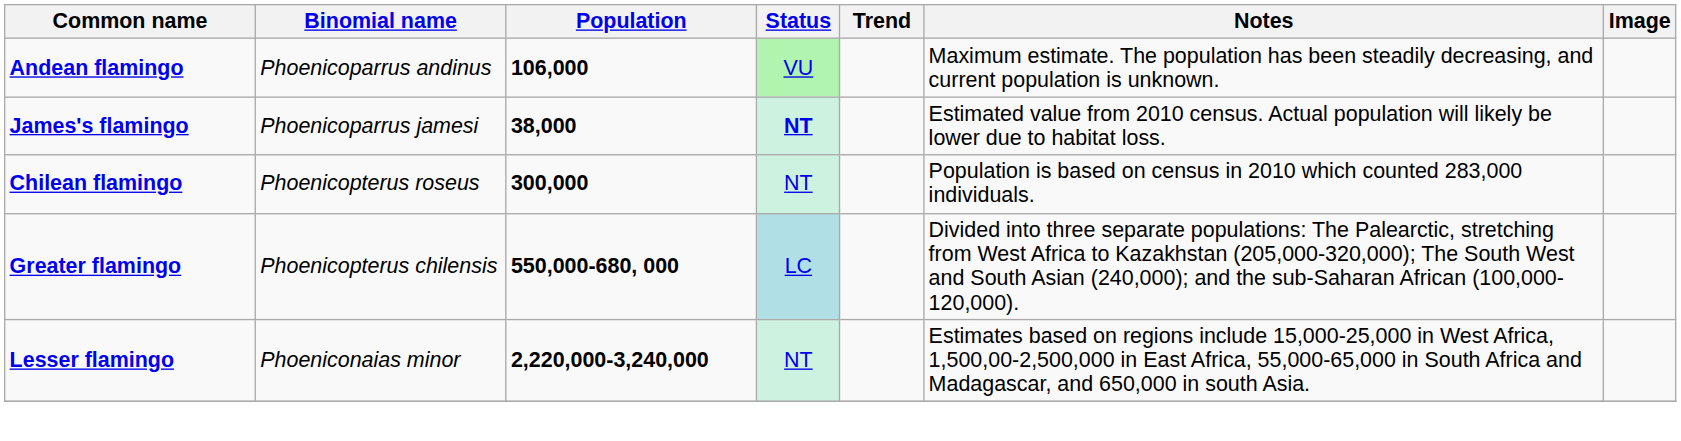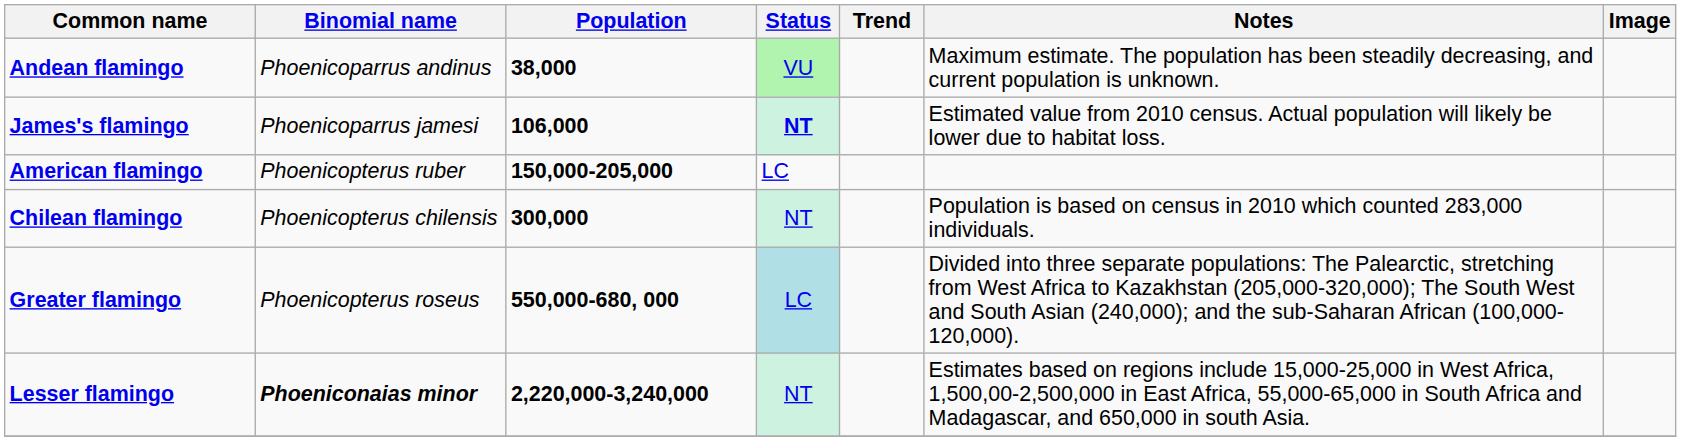 <table class="wikitable sortable">
 <tr>
 <th width="15%">Common name</th>
 <th width="15%"><a href='#'>Binomial name</a></th>
 <th data-sort-type="number"  width="15%"><a href='#'>Population</a></th>
 <th width="5%"><a href='#'>Status</a></th>
 <th width="5%">Trend</th>
 <th class="unsortable">Notes</th>
 <th class="unsortable">Image</th>
 </tr>
 <tr>
 <td><strong><a href='#'>Andean flamingo</a></strong></td>
 <td><em>Phoenicoparrus andinus</em></td>
-<td><strong>106,000</strong></td>
+<td><strong>38,000</strong></td>
 <td align="center" style="background:#b0f4b0"><a href='#'>VU</a></td>
 <td align="center"></td>
 <td>Maximum estimate. The population has been steadily decreasing, and current population is unknown.</td>
 <td></td>
 </tr>
 <tr>
 <td><strong><a href='#'>James's flamingo</a></strong></td>
 <td><em>Phoenicoparrus jamesi</em></td>
-<td><strong>38,000</strong></td>
+<td><strong>106,000</strong></td>
 <td align="center" style="background:#CEF2E0"><strong><a href='#'>NT</a></strong></td>
 <td align="center"></td>
 <td>Estimated value from 2010 census. Actual population will likely be lower due to habitat loss.</td>
 <td></td>
 </tr>
 <tr>
+<td><strong><a href='#'>American flamingo</a></strong></td>
+<td><em>Phoenicopterus ruber</em></td>
+<td><strong>150,000-205,000</strong></td>
+<td><a href='#'>LC</a></td>
+<td></td>
+<td></td>
+<td></td>
+</tr>
+<tr>
 <td><strong><a href='#'>Chilean flamingo</a></strong></td>
-<td><em>Phoenicopterus roseus</em></td>
+<td><em>Phoenicopterus chilensis</em></td>
 <td><strong>300,000</strong></td>
 <td align="center" style="background:#CEF2E0"><a href='#'>NT</a></td>
 <td align="center"></td>
 <td>Population is based on census in 2010 which counted 283,000 individuals.</td>
 <td></td>
 </tr>
 <tr>
 <td><strong><a href='#'>Greater flamingo</a></strong></td>
-<td><em>Phoenicopterus chilensis</em></td>
+<td><em>Phoenicopterus roseus</em></td>
 <td><strong>550,000-680, 000</strong></td>
 <td align="center" style="background:#B0E0E6"><a href='#'>LC</a></td>
 <td align="center"></td>
 <td>Divided into three separate populations: The Palearctic, stretching from West Africa to Kazakhstan (205,000-320,000); The South West and South Asian (240,000); and the sub-Saharan African (100,000-120,000).</td>
 <td></td>
 </tr>
 <tr>
 <td><strong><a href='#'>Lesser flamingo</a></strong></td>
-<td><em>Phoeniconaias minor</em></td>
+<td><strong><em>Phoeniconaias minor</em></strong></td>
 <td><strong>2,220,000-3,240,000</strong></td>
 <td align="center" style="background:#CEF2E0"><a href='#'>NT</a></td>
 <td align="center"></td>
 <td>Estimates based on regions include 15,000-25,000 in West Africa, 1,500,00-2,500,000 in East Africa, 55,000-65,000 in South Africa and Madagascar, and 650,000 in south Asia.</td>
 <td></td>
 </tr>
 <tr>
 </tr>
 </table>
